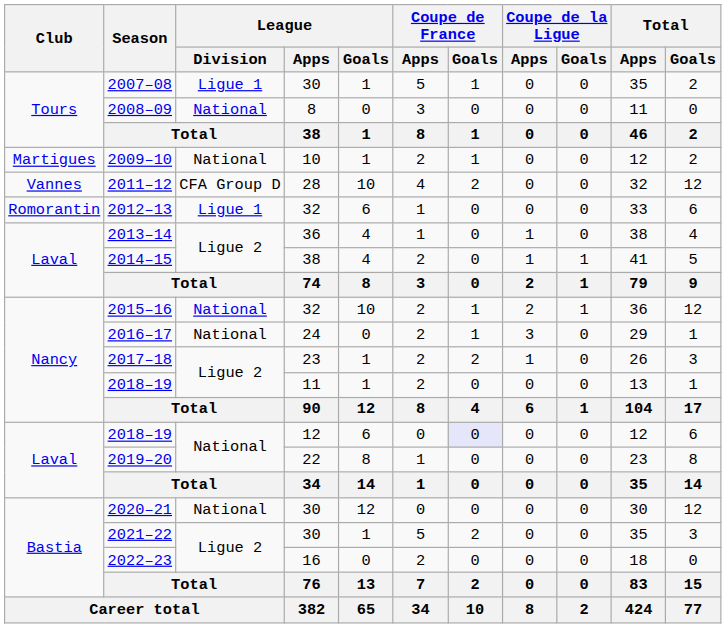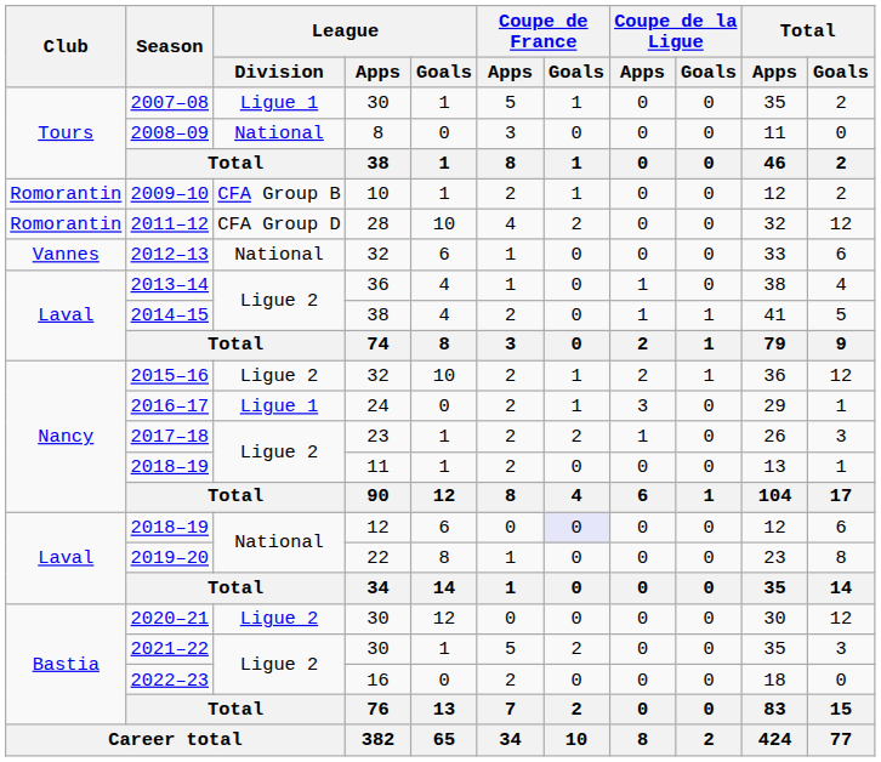 <table class="wikitable" style="text-align:center">
 <tr>
 <th rowspan="2">Club</th>
 <th rowspan="2">Season</th>
 <th colspan="3">League</th>
 <th colspan="2"><a href='#'>Coupe de France</a></th>
 <th colspan="2"><a href='#'>Coupe de la Ligue</a></th>
 <th colspan="2">Total</th>
 </tr>
 <tr>
 <th>Division</th>
 <th width="40">Apps</th>
 <th width="40">Goals</th>
 <th width="40">Apps</th>
 <th width="40">Goals</th>
 <th width="40">Apps</th>
 <th width="40">Goals</th>
 <th width="40">Apps</th>
 <th width="40">Goals</th>
 </tr>
 <tr>
 <td rowspan="3"><a href='#'>Tours</a></td>
 <td><a href='#'>2007–08</a></td>
 <td><a href='#'>Ligue 1</a></td>
 <td>30</td>
 <td>1</td>
 <td>5</td>
 <td>1</td>
 <td>0</td>
 <td>0</td>
 <td>35</td>
 <td>2</td>
 </tr>
 <tr>
 <td><a href='#'>2008–09</a></td>
 <td><a href='#'>National</a></td>
 <td>8</td>
 <td>0</td>
 <td>3</td>
 <td>0</td>
 <td>0</td>
 <td>0</td>
 <td>11</td>
 <td>0</td>
 </tr>
 <tr>
 <th colspan="2">Total</th>
 <th>38</th>
 <th>1</th>
 <th>8</th>
 <th>1</th>
 <th>0</th>
 <th>0</th>
 <th>46</th>
 <th>2</th>
 </tr>
 <tr>
-<td><a href='#'>Martigues</a></td>
+<td><a href='#'>Romorantin</a></td>
 <td><a href='#'>2009–10</a></td>
-<td>National</td>
+<td><a href='#'>CFA</a> Group B</td>
 <td>10</td>
 <td>1</td>
 <td>2</td>
 <td>1</td>
 <td>0</td>
 <td>0</td>
 <td>12</td>
 <td>2</td>
 </tr>
 <tr>
-<td><a href='#'>Vannes</a></td>
+<td><a href='#'>Romorantin</a></td>
 <td><a href='#'>2011–12</a></td>
 <td>CFA Group D</td>
 <td>28</td>
 <td>10</td>
 <td>4</td>
 <td>2</td>
 <td>0</td>
 <td>0</td>
 <td>32</td>
 <td>12</td>
 </tr>
 <tr>
-<td><a href='#'>Romorantin</a></td>
+<td><a href='#'>Vannes</a></td>
 <td><a href='#'>2012–13</a></td>
-<td><a href='#'>Ligue 1</a></td>
+<td>National</td>
 <td>32</td>
 <td>6</td>
 <td>1</td>
 <td>0</td>
 <td>0</td>
 <td>0</td>
 <td>33</td>
 <td>6</td>
 </tr>
 <tr>
 <td rowspan="3"><a href='#'>Laval</a></td>
 <td><a href='#'>2013–14</a></td>
 <td rowspan="2">Ligue 2</td>
 <td>36</td>
 <td>4</td>
 <td>1</td>
 <td>0</td>
 <td>1</td>
 <td>0</td>
 <td>38</td>
 <td>4</td>
 </tr>
 <tr>
 <td><a href='#'>2014–15</a></td>
 <td>38</td>
 <td>4</td>
 <td>2</td>
 <td>0</td>
 <td>1</td>
 <td>1</td>
 <td>41</td>
 <td>5</td>
 </tr>
 <tr>
 <th colspan="2">Total</th>
 <th>74</th>
 <th>8</th>
 <th>3</th>
 <th>0</th>
 <th>2</th>
 <th>1</th>
 <th>79</th>
 <th>9</th>
 </tr>
 <tr>
 <td rowspan="5"><a href='#'>Nancy</a></td>
 <td><a href='#'>2015–16</a></td>
-<td><a href='#'>National</a></td>
+<td>Ligue 2</td>
 <td>32</td>
 <td>10</td>
 <td>2</td>
 <td>1</td>
 <td>2</td>
 <td>1</td>
 <td>36</td>
 <td>12</td>
 </tr>
 <tr>
 <td><a href='#'>2016–17</a></td>
-<td>National</td>
+<td><a href='#'>Ligue 1</a></td>
 <td>24</td>
 <td>0</td>
 <td>2</td>
 <td>1</td>
 <td>3</td>
 <td>0</td>
 <td>29</td>
 <td>1</td>
 </tr>
 <tr>
 <td><a href='#'>2017–18</a></td>
 <td rowspan="2">Ligue 2</td>
 <td>23</td>
 <td>1</td>
 <td>2</td>
 <td>2</td>
 <td>1</td>
 <td>0</td>
 <td>26</td>
 <td>3</td>
 </tr>
 <tr>
 <td><a href='#'>2018–19</a></td>
 <td>11</td>
 <td>1</td>
 <td>2</td>
 <td>0</td>
 <td>0</td>
 <td>0</td>
 <td>13</td>
 <td>1</td>
 </tr>
 <tr>
 <th colspan="2">Total</th>
 <th>90</th>
 <th>12</th>
 <th>8</th>
 <th>4</th>
 <th>6</th>
 <th>1</th>
 <th>104</th>
 <th>17</th>
 </tr>
 <tr>
 <td rowspan="3"><a href='#'>Laval</a></td>
 <td><a href='#'>2018–19</a></td>
 <td rowspan="2">National</td>
 <td>12</td>
 <td>6</td>
 <td>0</td>
 <td style="background: lavender;">0</td>
 <td>0</td>
 <td>0</td>
 <td>12</td>
 <td>6</td>
 </tr>
 <tr>
 <td><a href='#'>2019–20</a></td>
 <td>22</td>
 <td>8</td>
 <td>1</td>
 <td>0</td>
 <td>0</td>
 <td>0</td>
 <td>23</td>
 <td>8</td>
 </tr>
 <tr>
 <th colspan="2">Total</th>
 <th>34</th>
 <th>14</th>
 <th>1</th>
 <th>0</th>
 <th>0</th>
 <th>0</th>
 <th>35</th>
 <th>14</th>
 </tr>
 <tr>
 <td rowspan="4"><a href='#'>Bastia</a></td>
 <td><a href='#'>2020–21</a></td>
-<td>National</td>
+<td><a href='#'>Ligue 2</a></td>
 <td>30</td>
 <td>12</td>
 <td>0</td>
 <td>0</td>
 <td>0</td>
 <td>0</td>
 <td>30</td>
 <td>12</td>
 </tr>
 <tr>
 <td><a href='#'>2021–22</a></td>
 <td rowspan="2">Ligue 2</td>
 <td>30</td>
 <td>1</td>
 <td>5</td>
 <td>2</td>
 <td>0</td>
 <td>0</td>
 <td>35</td>
 <td>3</td>
 </tr>
 <tr>
 <td><a href='#'>2022–23</a></td>
 <td>16</td>
 <td>0</td>
 <td>2</td>
 <td>0</td>
 <td>0</td>
 <td>0</td>
 <td>18</td>
 <td>0</td>
 </tr>
 <tr>
 <th colspan="2">Total</th>
 <th>76</th>
 <th>13</th>
 <th>7</th>
 <th>2</th>
 <th>0</th>
 <th>0</th>
 <th>83</th>
 <th>15</th>
 </tr>
 <tr>
 <th colspan="3">Career total</th>
 <th>382</th>
 <th>65</th>
 <th>34</th>
 <th>10</th>
 <th>8</th>
 <th>2</th>
 <th>424</th>
 <th>77</th>
 </tr>
 </table>
